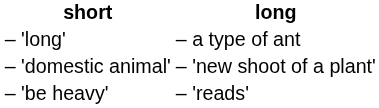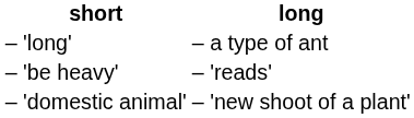 <table>
 <tr>
 <th>short</th>
 <th>long</th>
 </tr>
 <tr>
 <td> – 'long'</td>
 <td> – a type of ant</td>
 </tr>
 <tr>
+<td> –  'be heavy'</td>
+<td> –  'reads'</td>
+</tr>
+<tr>
 <td> – 'domestic animal'</td>
 <td> – 'new shoot of a plant'</td>
 </tr>
-<tr>
-<td> –  'be heavy'</td>
-<td> –  'reads'</td>
-</tr>
 </table>
